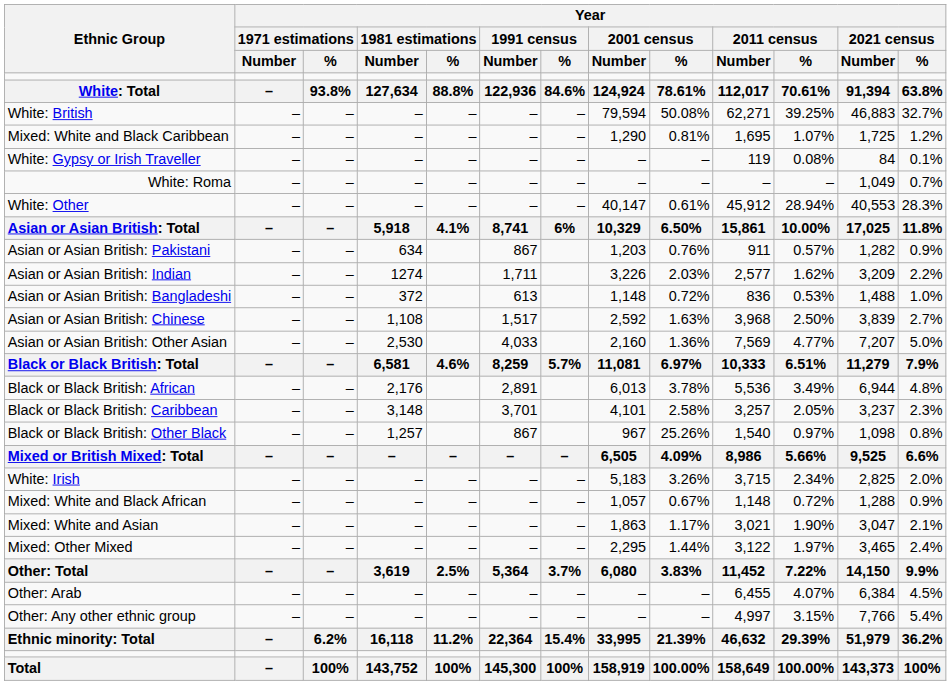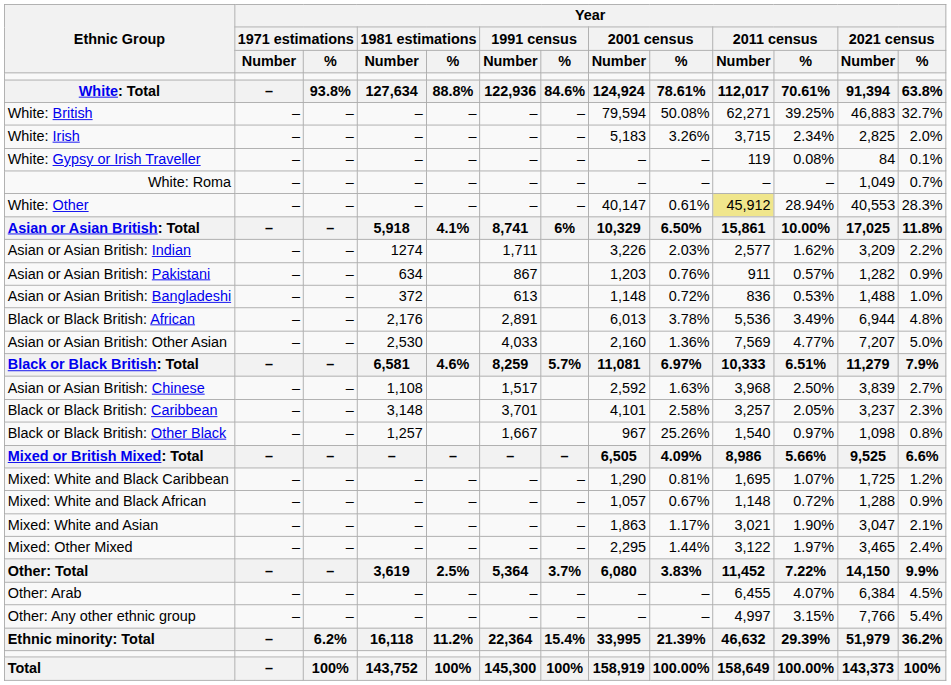 <table class="wikitable sortable mw-collapsible mw-collapsed" style="text-align:right">
 <tr>
 <th rowspan="3">Ethnic Group</th>
 <th colspan="12">Year</th>
 </tr>
 <tr>
 <th colspan="2">1971 estimations</th>
 <th colspan="2">1981 estimations</th>
 <th colspan="2">1991 census</th>
 <th colspan="2">2001 census</th>
 <th colspan="2">2011 census</th>
 <th colspan="2">2021 census</th>
 </tr>
 <tr>
 <th>Number</th>
 <th>%</th>
 <th>Number</th>
 <th>%</th>
 <th>Number</th>
 <th>%</th>
 <th>Number</th>
 <th>%</th>
 <th>Number</th>
 <th>%</th>
 <th>Number</th>
 <th>%</th>
 </tr>
 <tr>
 <td></td>
 <td></td>
 <td></td>
 <td></td>
 <td></td>
 <td></td>
 <td></td>
 <td></td>
 <td></td>
 <td></td>
 <td></td>
 <td></td>
 <td></td>
 </tr>
 <tr>
 <th><a href='#'>White</a>: Total</th>
 <th>–</th>
 <th>93.8%</th>
 <th>127,634</th>
 <th>88.8%</th>
 <th>122,936</th>
 <th>84.6%</th>
 <th>124,924</th>
 <th>78.61%</th>
 <th>112,017</th>
 <th>70.61%</th>
 <th>91,394</th>
 <th>63.8%</th>
 </tr>
 <tr>
 <td style="text-align:left">White: <a href='#'>British</a></td>
 <td>–</td>
 <td>–</td>
 <td>–</td>
 <td>–</td>
 <td>–</td>
 <td>–</td>
 <td>79,594</td>
 <td>50.08%</td>
 <td>62,271</td>
 <td>39.25%</td>
 <td>46,883</td>
 <td>32.7%</td>
 </tr>
 <tr>
-<td style="text-align:left">Mixed: White and Black Caribbean</td>
+<td style="text-align:left">White: <a href='#'>Irish</a></td>
 <td>–</td>
 <td>–</td>
 <td>–</td>
 <td>–</td>
 <td>–</td>
 <td>–</td>
-<td>1,290</td>
-<td>0.81%</td>
-<td>1,695</td>
-<td>1.07%</td>
-<td>1,725</td>
-<td>1.2%</td>
+<td>5,183</td>
+<td>3.26%</td>
+<td>3,715</td>
+<td>2.34%</td>
+<td>2,825</td>
+<td>2.0%</td>
 </tr>
 <tr>
 <td style="text-align:left">White: <a href='#'>Gypsy or Irish Traveller</a></td>
 <td>–</td>
 <td>–</td>
 <td>–</td>
 <td>–</td>
 <td>–</td>
 <td>–</td>
 <td>–</td>
 <td>–</td>
 <td>119</td>
 <td>0.08%</td>
 <td>84</td>
 <td>0.1%</td>
 </tr>
 <tr>
 <td>White: Roma</td>
 <td>–</td>
 <td>–</td>
 <td>–</td>
 <td>–</td>
 <td>–</td>
 <td>–</td>
 <td>–</td>
 <td>–</td>
 <td>–</td>
 <td>–</td>
 <td>1,049</td>
 <td>0.7%</td>
 </tr>
 <tr>
 <td style="text-align:left">White: <a href='#'>Other</a></td>
 <td>–</td>
 <td>–</td>
 <td>–</td>
 <td>–</td>
 <td>–</td>
 <td>–</td>
 <td>40,147</td>
 <td>0.61%</td>
-<td>45,912</td>
+<td style="background: khaki;">45,912</td>
 <td>28.94%</td>
 <td>40,553</td>
 <td>28.3%</td>
 </tr>
 <tr>
 <th style="text-align:left"><a href='#'>Asian or Asian British</a>: Total</th>
 <th>–</th>
 <th>–</th>
 <th>5,918</th>
 <th>4.1%</th>
 <th>8,741</th>
 <th>6%</th>
 <th>10,329</th>
 <th>6.50%</th>
 <th>15,861</th>
 <th>10.00%</th>
 <th>17,025</th>
 <th>11.8%</th>
 </tr>
 <tr>
+<td style="text-align:left">Asian or Asian British: <a href='#'>Indian</a></td>
+<td>–</td>
+<td>–</td>
+<td>1274</td>
+<td></td>
+<td>1,711</td>
+<td></td>
+<td>3,226</td>
+<td>2.03%</td>
+<td>2,577</td>
+<td>1.62%</td>
+<td>3,209</td>
+<td>2.2%</td>
+</tr>
+<tr>
 <td style="text-align:left">Asian or Asian British: <a href='#'>Pakistani</a></td>
 <td>–</td>
 <td>–</td>
 <td>634</td>
 <td></td>
 <td>867</td>
 <td></td>
 <td>1,203</td>
 <td>0.76%</td>
 <td>911</td>
 <td>0.57%</td>
 <td>1,282</td>
 <td>0.9%</td>
-</tr>
-<tr>
-<td style="text-align:left">Asian or Asian British: <a href='#'>Indian</a></td>
-<td>–</td>
-<td>–</td>
-<td>1274</td>
-<td></td>
-<td>1,711</td>
-<td></td>
-<td>3,226</td>
-<td>2.03%</td>
-<td>2,577</td>
-<td>1.62%</td>
-<td>3,209</td>
-<td>2.2%</td>
 </tr>
 <tr>
 <td style="text-align:left">Asian or Asian British: <a href='#'>Bangladeshi</a></td>
 <td>–</td>
 <td>–</td>
 <td>372</td>
 <td></td>
 <td>613</td>
 <td></td>
 <td>1,148</td>
 <td>0.72%</td>
 <td>836</td>
 <td>0.53%</td>
 <td>1,488</td>
 <td>1.0%</td>
 </tr>
 <tr>
-<td style="text-align:left">Asian or Asian British: <a href='#'>Chinese</a></td>
+<td style="text-align:left">Black or Black British: <a href='#'>African</a></td>
 <td>–</td>
 <td>–</td>
-<td>1,108</td>
+<td>2,176</td>
 <td></td>
-<td>1,517</td>
+<td>2,891</td>
 <td></td>
-<td>2,592</td>
-<td>1.63%</td>
-<td>3,968</td>
-<td>2.50%</td>
-<td>3,839</td>
-<td>2.7%</td>
+<td>6,013</td>
+<td>3.78%</td>
+<td>5,536</td>
+<td>3.49%</td>
+<td>6,944</td>
+<td>4.8%</td>
 </tr>
 <tr>
 <td style="text-align:left">Asian or Asian British: Other Asian</td>
 <td>–</td>
 <td>–</td>
 <td>2,530</td>
 <td></td>
 <td>4,033</td>
 <td></td>
 <td>2,160</td>
 <td>1.36%</td>
 <td>7,569</td>
 <td>4.77%</td>
 <td>7,207</td>
 <td>5.0%</td>
 </tr>
 <tr>
 <th style="text-align:left"><a href='#'>Black or Black British</a>: Total</th>
 <th>–</th>
 <th>–</th>
 <th>6,581</th>
 <th>4.6%</th>
 <th>8,259</th>
 <th>5.7%</th>
 <th>11,081</th>
 <th>6.97%</th>
 <th>10,333</th>
 <th>6.51%</th>
 <th>11,279</th>
 <th>7.9%</th>
 </tr>
 <tr>
-<td style="text-align:left">Black or Black British: <a href='#'>African</a></td>
+<td style="text-align:left">Asian or Asian British: <a href='#'>Chinese</a></td>
 <td>–</td>
 <td>–</td>
-<td>2,176</td>
+<td>1,108</td>
 <td></td>
-<td>2,891</td>
+<td>1,517</td>
 <td></td>
-<td>6,013</td>
-<td>3.78%</td>
-<td>5,536</td>
-<td>3.49%</td>
-<td>6,944</td>
-<td>4.8%</td>
+<td>2,592</td>
+<td>1.63%</td>
+<td>3,968</td>
+<td>2.50%</td>
+<td>3,839</td>
+<td>2.7%</td>
 </tr>
 <tr>
 <td style="text-align:left">Black or Black British: <a href='#'>Caribbean</a></td>
 <td>–</td>
 <td>–</td>
 <td>3,148</td>
 <td></td>
 <td>3,701</td>
 <td></td>
 <td>4,101</td>
 <td>2.58%</td>
 <td>3,257</td>
 <td>2.05%</td>
 <td>3,237</td>
 <td>2.3%</td>
 </tr>
 <tr>
 <td style="text-align:left">Black or Black British: <a href='#'>Other Black</a></td>
 <td>–</td>
 <td>–</td>
 <td>1,257</td>
 <td></td>
-<td>867</td>
+<td>1,667</td>
 <td></td>
 <td>967</td>
 <td>25.26%</td>
 <td>1,540</td>
 <td>0.97%</td>
 <td>1,098</td>
 <td>0.8%</td>
 </tr>
 <tr>
 <th style="text-align:left"><a href='#'>Mixed or British Mixed</a>: Total</th>
 <th>–</th>
 <th>–</th>
 <th>–</th>
 <th>–</th>
 <th>–</th>
 <th>–</th>
 <th>6,505</th>
 <th>4.09%</th>
 <th>8,986</th>
 <th>5.66%</th>
 <th>9,525</th>
 <th>6.6%</th>
 </tr>
 <tr>
-<td style="text-align:left">White: <a href='#'>Irish</a></td>
+<td style="text-align:left">Mixed: White and Black Caribbean</td>
 <td>–</td>
 <td>–</td>
 <td>–</td>
 <td>–</td>
 <td>–</td>
 <td>–</td>
-<td>5,183</td>
-<td>3.26%</td>
-<td>3,715</td>
-<td>2.34%</td>
-<td>2,825</td>
-<td>2.0%</td>
+<td>1,290</td>
+<td>0.81%</td>
+<td>1,695</td>
+<td>1.07%</td>
+<td>1,725</td>
+<td>1.2%</td>
 </tr>
 <tr>
 <td style="text-align:left">Mixed: White and Black African</td>
 <td>–</td>
 <td>–</td>
 <td>–</td>
 <td>–</td>
 <td>–</td>
 <td>–</td>
 <td>1,057</td>
 <td>0.67%</td>
 <td>1,148</td>
 <td>0.72%</td>
 <td>1,288</td>
 <td>0.9%</td>
 </tr>
 <tr>
 <td style="text-align:left">Mixed: White and Asian</td>
 <td>–</td>
 <td>–</td>
 <td>–</td>
 <td>–</td>
 <td>–</td>
 <td>–</td>
 <td>1,863</td>
 <td>1.17%</td>
 <td>3,021</td>
 <td>1.90%</td>
 <td>3,047</td>
 <td>2.1%</td>
 </tr>
 <tr>
 <td style="text-align:left">Mixed: Other Mixed</td>
 <td>–</td>
 <td>–</td>
 <td>–</td>
 <td>–</td>
 <td>–</td>
 <td>–</td>
 <td>2,295</td>
 <td>1.44%</td>
 <td>3,122</td>
 <td>1.97%</td>
 <td>3,465</td>
 <td>2.4%</td>
 </tr>
 <tr>
 <th style="text-align:left">Other: Total</th>
 <th>–</th>
 <th>–</th>
 <th>3,619</th>
 <th>2.5%</th>
 <th>5,364</th>
 <th>3.7%</th>
 <th>6,080</th>
 <th>3.83%</th>
 <th>11,452</th>
 <th>7.22%</th>
 <th>14,150</th>
 <th>9.9%</th>
 </tr>
 <tr>
 <td style="text-align:left">Other: Arab</td>
 <td>–</td>
 <td>–</td>
 <td>–</td>
 <td>–</td>
 <td>–</td>
 <td>–</td>
 <td>–</td>
 <td>–</td>
 <td>6,455</td>
 <td>4.07%</td>
 <td>6,384</td>
 <td>4.5%</td>
 </tr>
 <tr>
 <td style="text-align:left">Other: Any other ethnic group</td>
 <td>–</td>
 <td>–</td>
 <td>–</td>
 <td>–</td>
 <td>–</td>
 <td>–</td>
 <td>–</td>
 <td>–</td>
 <td>4,997</td>
 <td>3.15%</td>
 <td>7,766</td>
 <td>5.4%</td>
 </tr>
 <tr>
 <th style="text-align:left">Ethnic minority: Total</th>
 <th>–</th>
 <th>6.2%</th>
 <th>16,118</th>
 <th>11.2%</th>
 <th>22,364</th>
 <th>15.4%</th>
 <th>33,995</th>
 <th>21.39%</th>
 <th>46,632</th>
 <th>29.39%</th>
 <th>51,979</th>
 <th>36.2%</th>
 </tr>
 <tr>
 <td></td>
 <td></td>
 <td></td>
 <td></td>
 <td></td>
 <td></td>
 <td></td>
 <td></td>
 <td></td>
 <td></td>
 <td></td>
 <td></td>
 <td></td>
 </tr>
 <tr>
 <th style="text-align:left">Total</th>
 <th>–</th>
 <th>100%</th>
 <th>143,752</th>
 <th>100%</th>
 <th>145,300</th>
 <th>100%</th>
 <th>158,919</th>
 <th>100.00%</th>
 <th>158,649</th>
 <th>100.00%</th>
 <th>143,373</th>
 <th>100%</th>
 </tr>
 </table>
